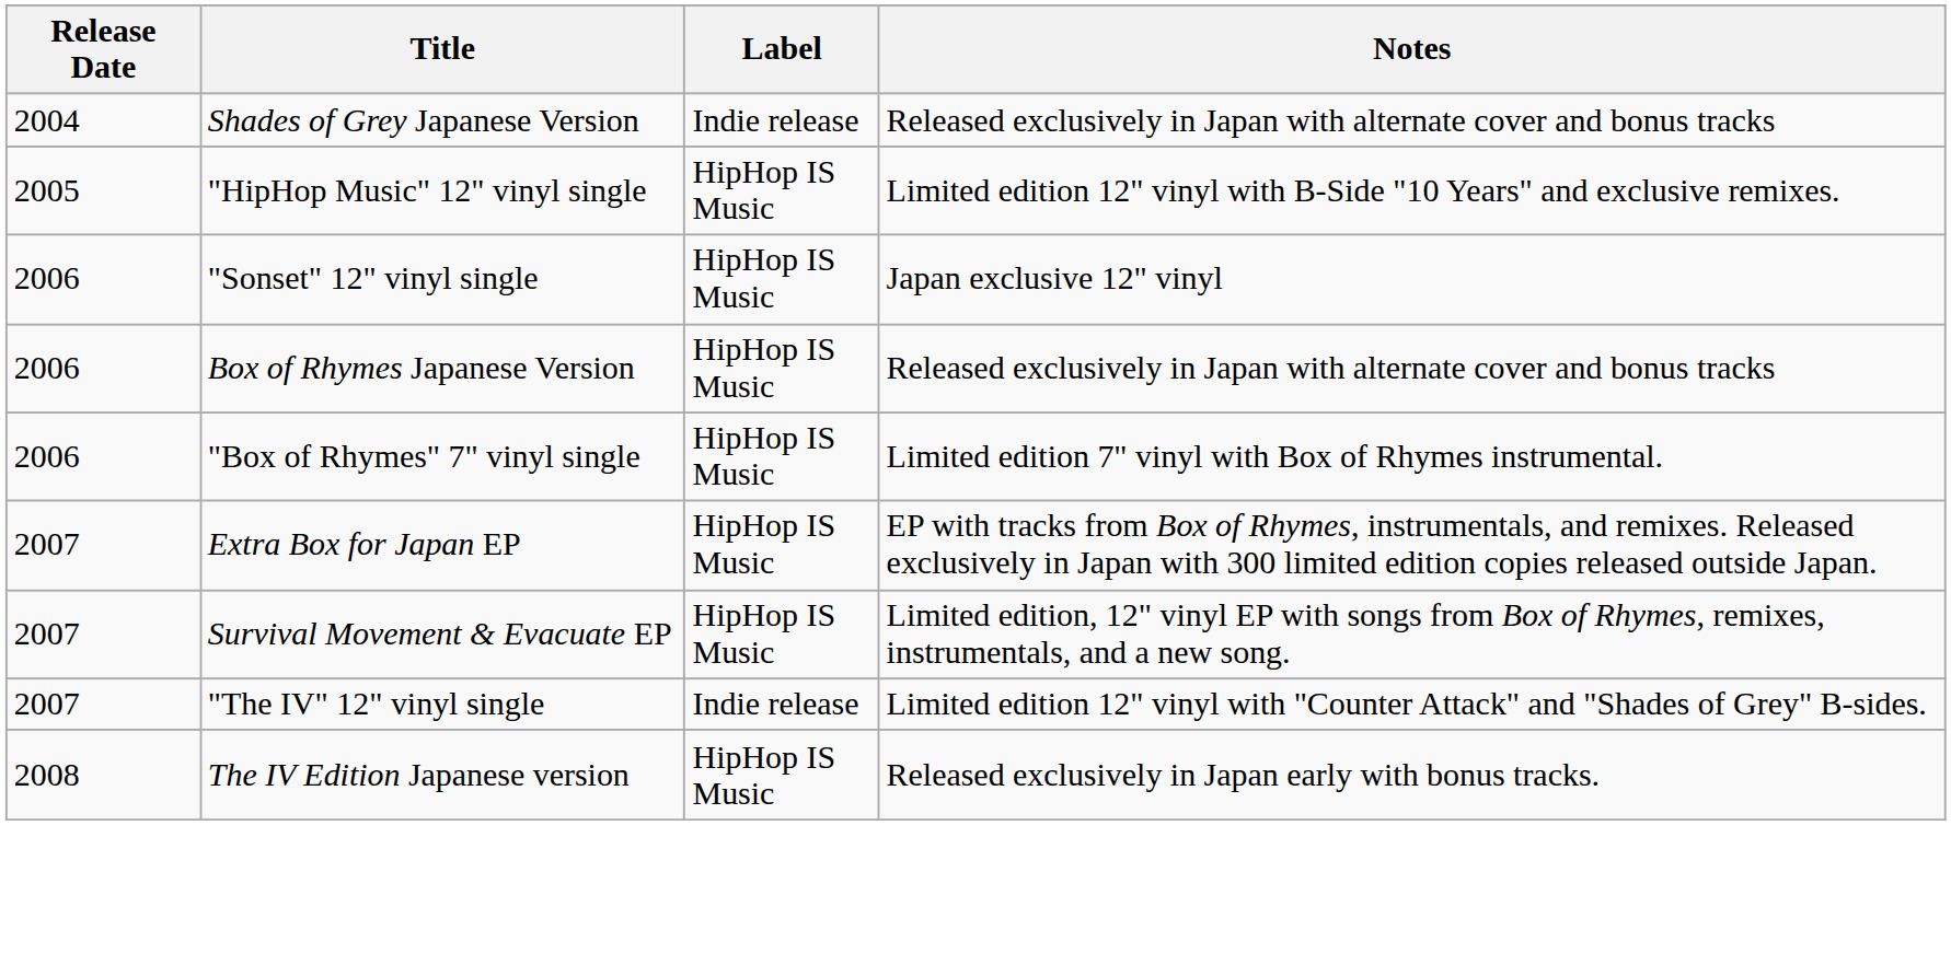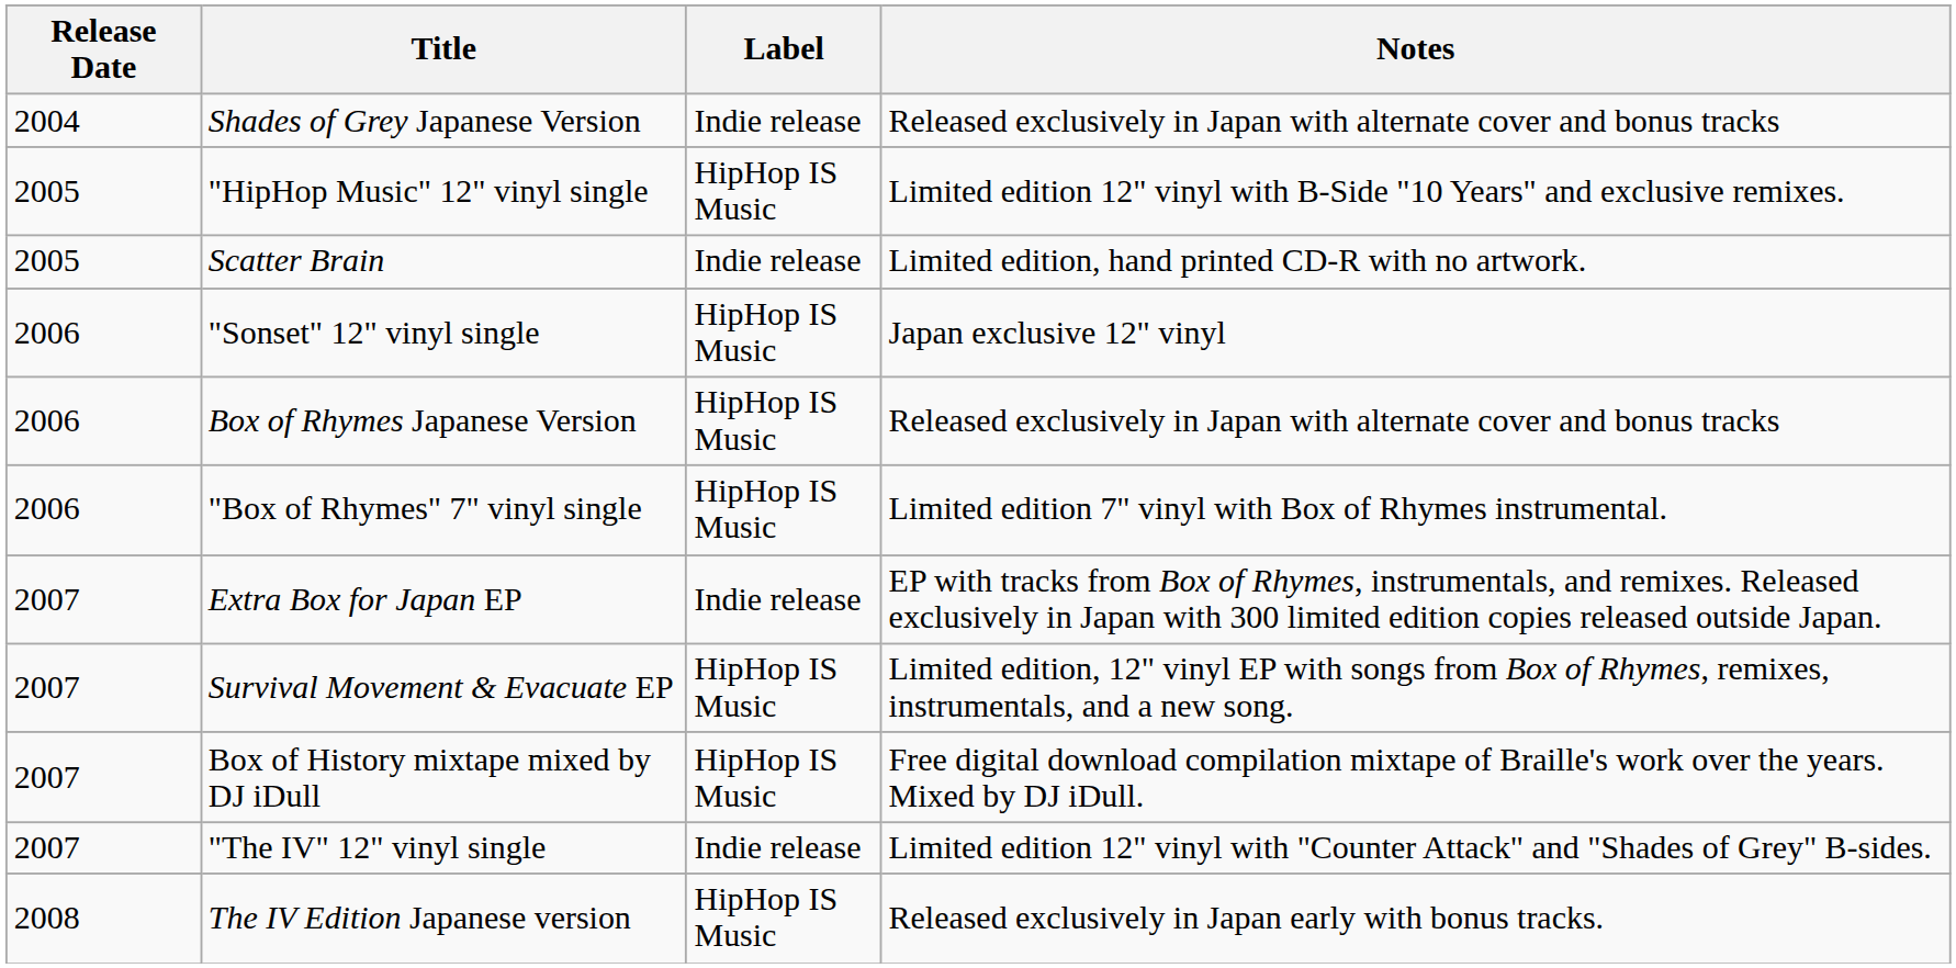 <table class="wikitable" width="75%" style="margin-left:1em">
 <tr>
 <th width="10%">Release Date</th>
 <th width="25%">Title</th>
 <th width="10%">Label</th>
 <th>Notes</th>
 </tr>
 <tr>
 <td>2004</td>
 <td><em>Shades of Grey</em> Japanese Version</td>
 <td>Indie release</td>
 <td>Released exclusively in Japan with alternate cover and bonus tracks</td>
 </tr>
 <tr>
 <td>2005</td>
 <td>"HipHop Music" 12" vinyl single</td>
 <td>HipHop IS Music</td>
 <td>Limited edition 12" vinyl with B-Side "10 Years" and exclusive remixes.</td>
+</tr>
+<tr>
+<td>2005</td>
+<td><em>Scatter Brain</em></td>
+<td>Indie release</td>
+<td>Limited edition, hand printed CD-R with no artwork.</td>
 </tr>
 <tr>
 <td>2006</td>
 <td>"Sonset" 12" vinyl single</td>
 <td>HipHop IS Music</td>
 <td>Japan exclusive 12" vinyl</td>
 </tr>
 <tr>
 <td>2006</td>
 <td><em>Box of Rhymes</em> Japanese Version</td>
 <td>HipHop IS Music</td>
 <td>Released exclusively in Japan with alternate cover and bonus tracks</td>
 </tr>
 <tr>
 <td>2006</td>
 <td>"Box of Rhymes" 7" vinyl single</td>
 <td>HipHop IS Music</td>
 <td>Limited edition 7" vinyl with Box of Rhymes instrumental.</td>
 </tr>
 <tr>
 <td>2007</td>
 <td><em>Extra Box for Japan</em> EP</td>
-<td>HipHop IS Music</td>
+<td>Indie release</td>
 <td>EP with tracks from <em>Box of Rhymes</em>, instrumentals, and remixes. Released exclusively in Japan with 300 limited edition copies released outside Japan.</td>
 </tr>
 <tr>
 <td>2007</td>
 <td><em>Survival Movement & Evacuate</em> EP</td>
 <td>HipHop IS Music</td>
 <td>Limited edition, 12" vinyl EP with songs from <em>Box of Rhymes</em>, remixes, instrumentals, and a new song.</td>
+</tr>
+<tr>
+<td>2007</td>
+<td>Box of History mixtape mixed by DJ iDull</td>
+<td>HipHop IS Music</td>
+<td>Free digital download compilation mixtape of Braille's work over the years. Mixed by DJ iDull.</td>
 </tr>
 <tr>
 <td>2007</td>
 <td>"The IV" 12" vinyl single</td>
 <td>Indie release</td>
 <td>Limited edition 12" vinyl with "Counter Attack" and "Shades of Grey" B-sides.</td>
 </tr>
 <tr>
 <td>2008</td>
 <td><em>The IV Edition</em> Japanese version</td>
 <td>HipHop IS Music</td>
 <td>Released exclusively in Japan early with bonus tracks.</td>
 </tr>
 </table>
